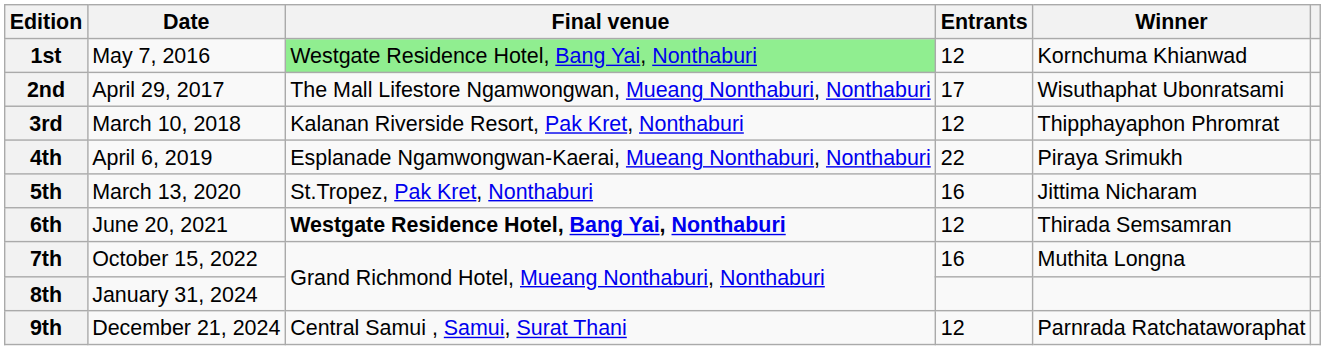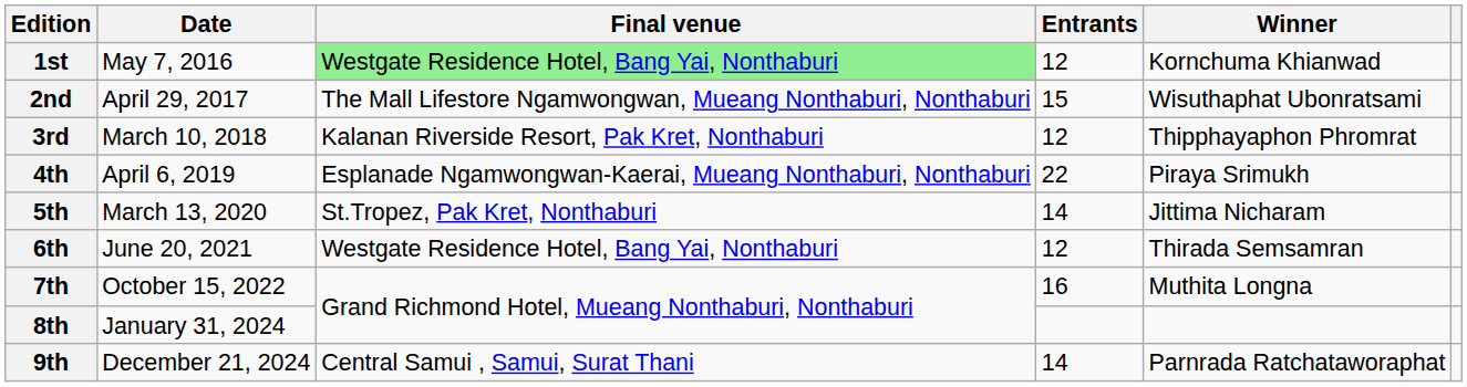 <table class="wikitable defaultcenter col2left col3left col5left" style="font-size:95%;">
 <tr>
 <th>Edition</th>
 <th>Date</th>
 <th>Final venue</th>
 <th>Entrants</th>
 <th>Winner</th>
 <th></th>
 </tr>
 <tr>
 <th>1st</th>
 <td>May 7, 2016</td>
 <td style="background: lightgreen;">Westgate Residence Hotel, <a href='#'>Bang Yai</a>, <a href='#'>Nonthaburi</a></td>
 <td>12</td>
 <td>Kornchuma Khianwad</td>
 <td></td>
 </tr>
 <tr>
 <th>2nd</th>
 <td>April 29, 2017</td>
 <td>The Mall Lifestore Ngamwongwan, <a href='#'>Mueang Nonthaburi</a>, <a href='#'>Nonthaburi</a></td>
-<td>17</td>
+<td>15</td>
 <td>Wisuthaphat Ubonratsami</td>
 <td></td>
 </tr>
 <tr>
 <th>3rd</th>
 <td>March 10, 2018</td>
 <td>Kalanan Riverside Resort, <a href='#'>Pak Kret</a>, <a href='#'>Nonthaburi</a></td>
 <td>12</td>
 <td>Thipphayaphon Phromrat</td>
 <td></td>
 </tr>
 <tr>
 <th>4th</th>
 <td>April 6, 2019</td>
 <td>Esplanade Ngamwongwan-Kaerai, <a href='#'>Mueang Nonthaburi</a>, <a href='#'>Nonthaburi</a></td>
 <td>22</td>
 <td>Piraya Srimukh</td>
 <td></td>
 </tr>
 <tr>
 <th>5th</th>
 <td>March 13, 2020</td>
 <td>St.Tropez, <a href='#'>Pak Kret</a>, <a href='#'>Nonthaburi</a></td>
-<td>16</td>
+<td>14</td>
 <td>Jittima Nicharam</td>
 <td></td>
 </tr>
 <tr>
 <th>6th</th>
 <td>June 20, 2021</td>
-<td><strong>Westgate Residence Hotel, <a href='#'>Bang Yai</a>, <a href='#'>Nonthaburi</a></strong></td>
+<td>Westgate Residence Hotel, <a href='#'>Bang Yai</a>, <a href='#'>Nonthaburi</a></td>
 <td>12</td>
 <td>Thirada Semsamran</td>
 <td></td>
 </tr>
 <tr>
 <th>7th</th>
 <td>October 15, 2022</td>
 <td rowspan=2>Grand Richmond Hotel, <a href='#'>Mueang Nonthaburi</a>, <a href='#'>Nonthaburi</a></td>
 <td>16</td>
 <td>Muthita Longna</td>
 <td></td>
 </tr>
 <tr>
 <th>8th</th>
 <td>January 31, 2024</td>
 <td></td>
 <td></td>
 <td></td>
 </tr>
 <tr>
 <th>9th</th>
 <td>December 21, 2024</td>
 <td>Central Samui , <a href='#'>Samui</a>, <a href='#'>Surat Thani</a></td>
-<td>12</td>
+<td>14</td>
 <td>Parnrada Ratchataworaphat</td>
 <td></td>
 </tr>
 </table>
